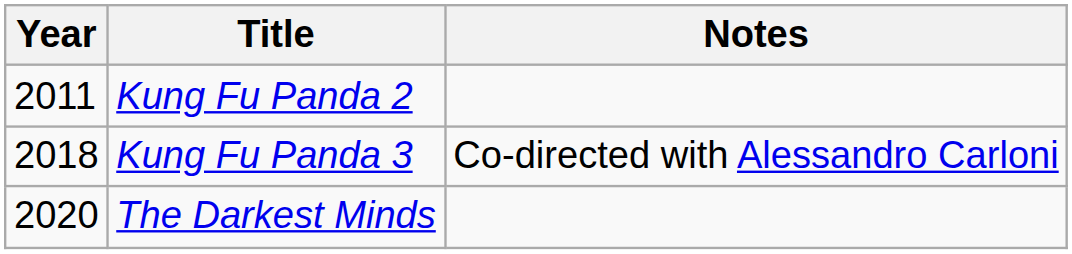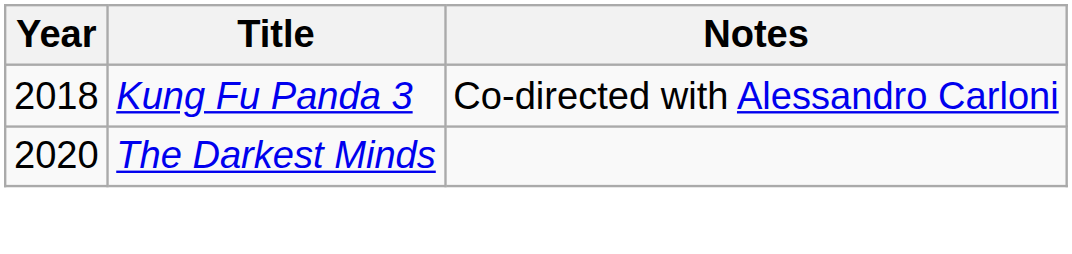 <table class="wikitable">
 <tr>
 <th>Year</th>
 <th>Title</th>
 <th>Notes</th>
-</tr>
-<tr>
-<td>2011</td>
-<td><em><a href='#'>Kung Fu Panda 2</a></em></td>
-<td></td>
 </tr>
 <tr>
 <td>2018</td>
 <td><em><a href='#'>Kung Fu Panda 3</a></em></td>
 <td>Co-directed with <a href='#'>Alessandro Carloni</a></td>
 </tr>
 <tr>
 <td>2020</td>
 <td><em><a href='#'>The Darkest Minds</a></em></td>
 <td></td>
 </tr>
 </table>
